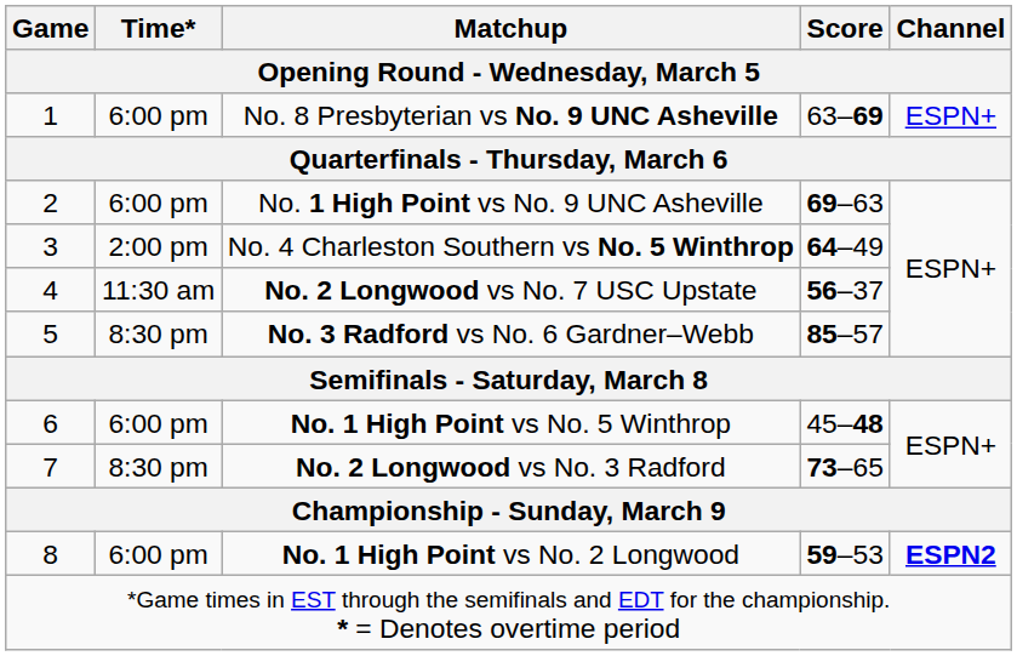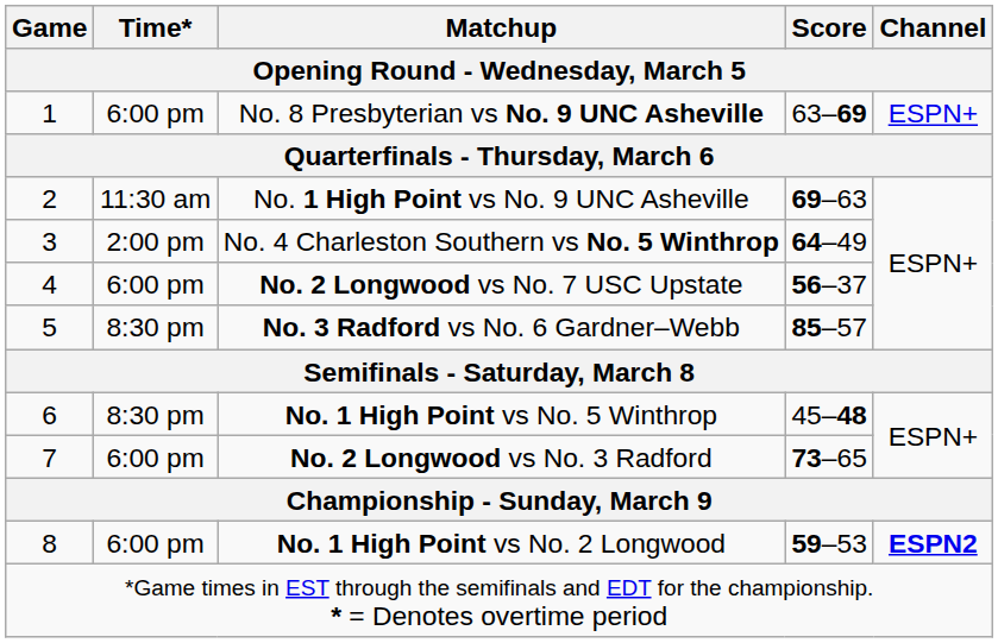 <table class="wikitable" style="font-size: 95%;text-align:center">
 <tr>
 <th>Game</th>
 <th>Time*</th>
 <th>Matchup</th>
 <th>Score</th>
 <th>Channel</th>
 </tr>
 <tr>
 <th colspan="5">Opening Round - Wednesday, March 5</th>
 </tr>
 <tr>
 <td align="center">1</td>
 <td>6:00 pm</td>
 <td>No. 8 Presbyterian vs <strong>No. 9 UNC Asheville</strong></td>
 <td>63–<strong>69</strong></td>
 <td><a href='#'>ESPN+</a></td>
 </tr>
 <tr>
 <th colspan="5">Quarterfinals - Thursday, March 6</th>
 </tr>
 <tr>
 <td align="center">2</td>
-<td>6:00 pm</td>
+<td>11:30 am</td>
 <td>No. <strong>1 High Point</strong> vs No. 9 UNC Asheville</td>
 <td><strong>69</strong>–63</td>
 <td rowspan="4">ESPN+</td>
 </tr>
 <tr>
 <td align="center">3</td>
 <td>2:00 pm</td>
 <td>No. 4 Charleston Southern vs <strong>No. 5 Winthrop</strong></td>
 <td><strong>64</strong>–49</td>
 </tr>
 <tr>
 <td align="center">4</td>
-<td>11:30 am</td>
+<td>6:00 pm</td>
 <td><strong>No. 2 Longwood</strong> vs No. 7 USC Upstate</td>
 <td><strong>56</strong>–37</td>
 </tr>
 <tr>
 <td align="center">5</td>
 <td>8:30 pm</td>
 <td><strong>No. 3 Radford</strong> vs No. 6 Gardner–Webb</td>
 <td><strong>85</strong>–57</td>
 </tr>
 <tr>
 <th colspan="5">Semifinals - Saturday, March 8</th>
 </tr>
 <tr>
 <td align="center">6</td>
-<td>6:00 pm</td>
+<td>8:30 pm</td>
 <td><strong>No. 1 High Point</strong> vs No. 5 Winthrop</td>
 <td>45–<strong>48</strong></td>
 <td rowspan="2">ESPN+</td>
 </tr>
 <tr>
 <td align="center">7</td>
-<td>8:30 pm</td>
+<td>6:00 pm</td>
 <td><strong>No. 2 Longwood</strong> vs No. 3 Radford</td>
 <td><strong>73</strong>–65</td>
 </tr>
 <tr>
 <th colspan="5">Championship - Sunday, March 9</th>
 </tr>
 <tr>
 <td align="center">8</td>
 <td>6:00 pm</td>
 <td><strong>No. 1 High Point</strong> vs No. 2 Longwood</td>
 <td><strong>59</strong>–53</td>
 <td><strong><a href='#'>ESPN2</a></strong></td>
 </tr>
 <tr>
 <td colspan="5"><small>*Game times in <a href='#'>EST</a> through the semifinals and <a href='#'>EDT</a> for the championship.</small><br><strong>*</strong> = Denotes overtime period</td>
 </tr>
 </table>
